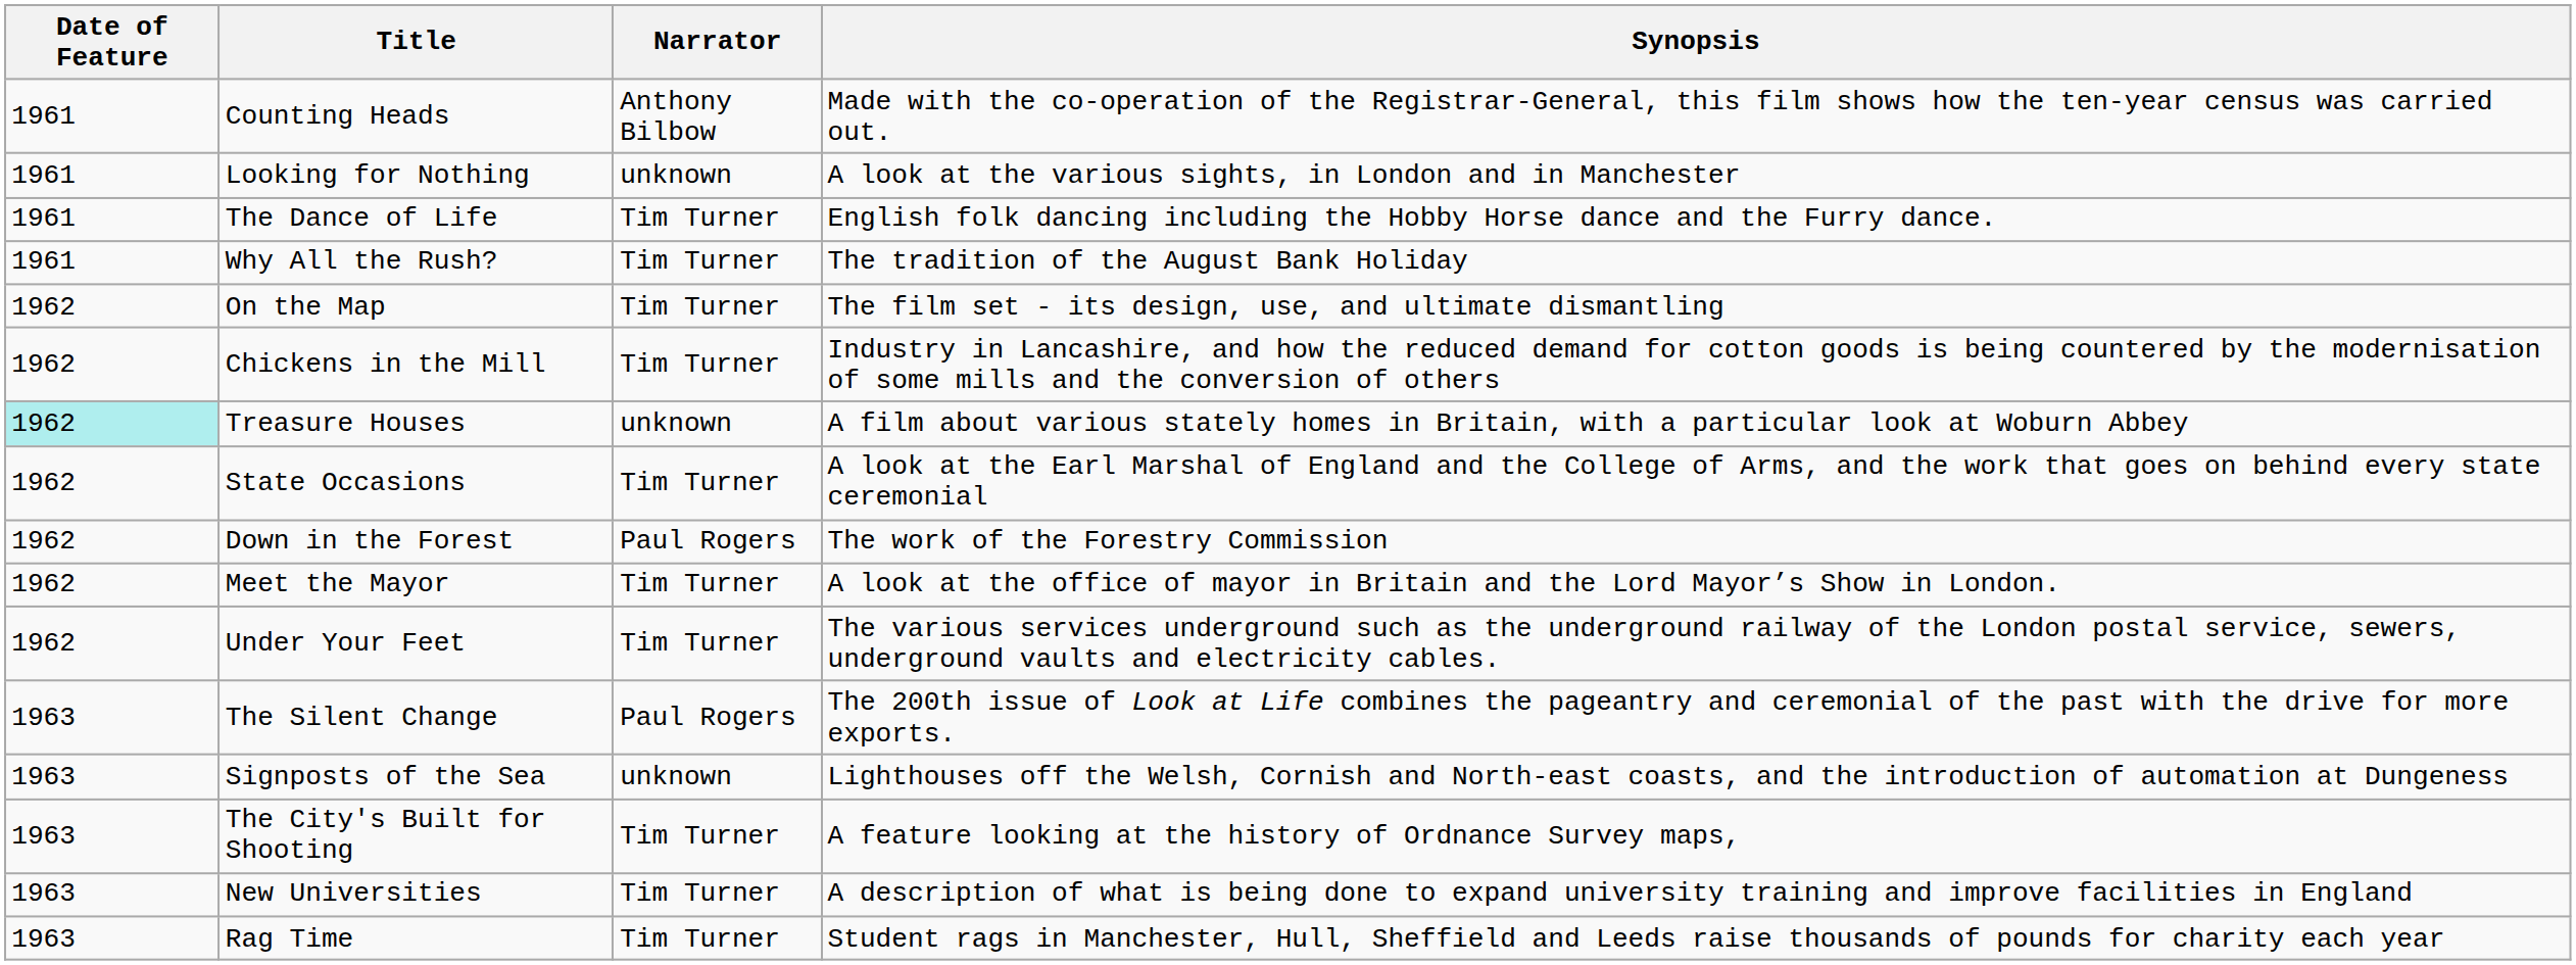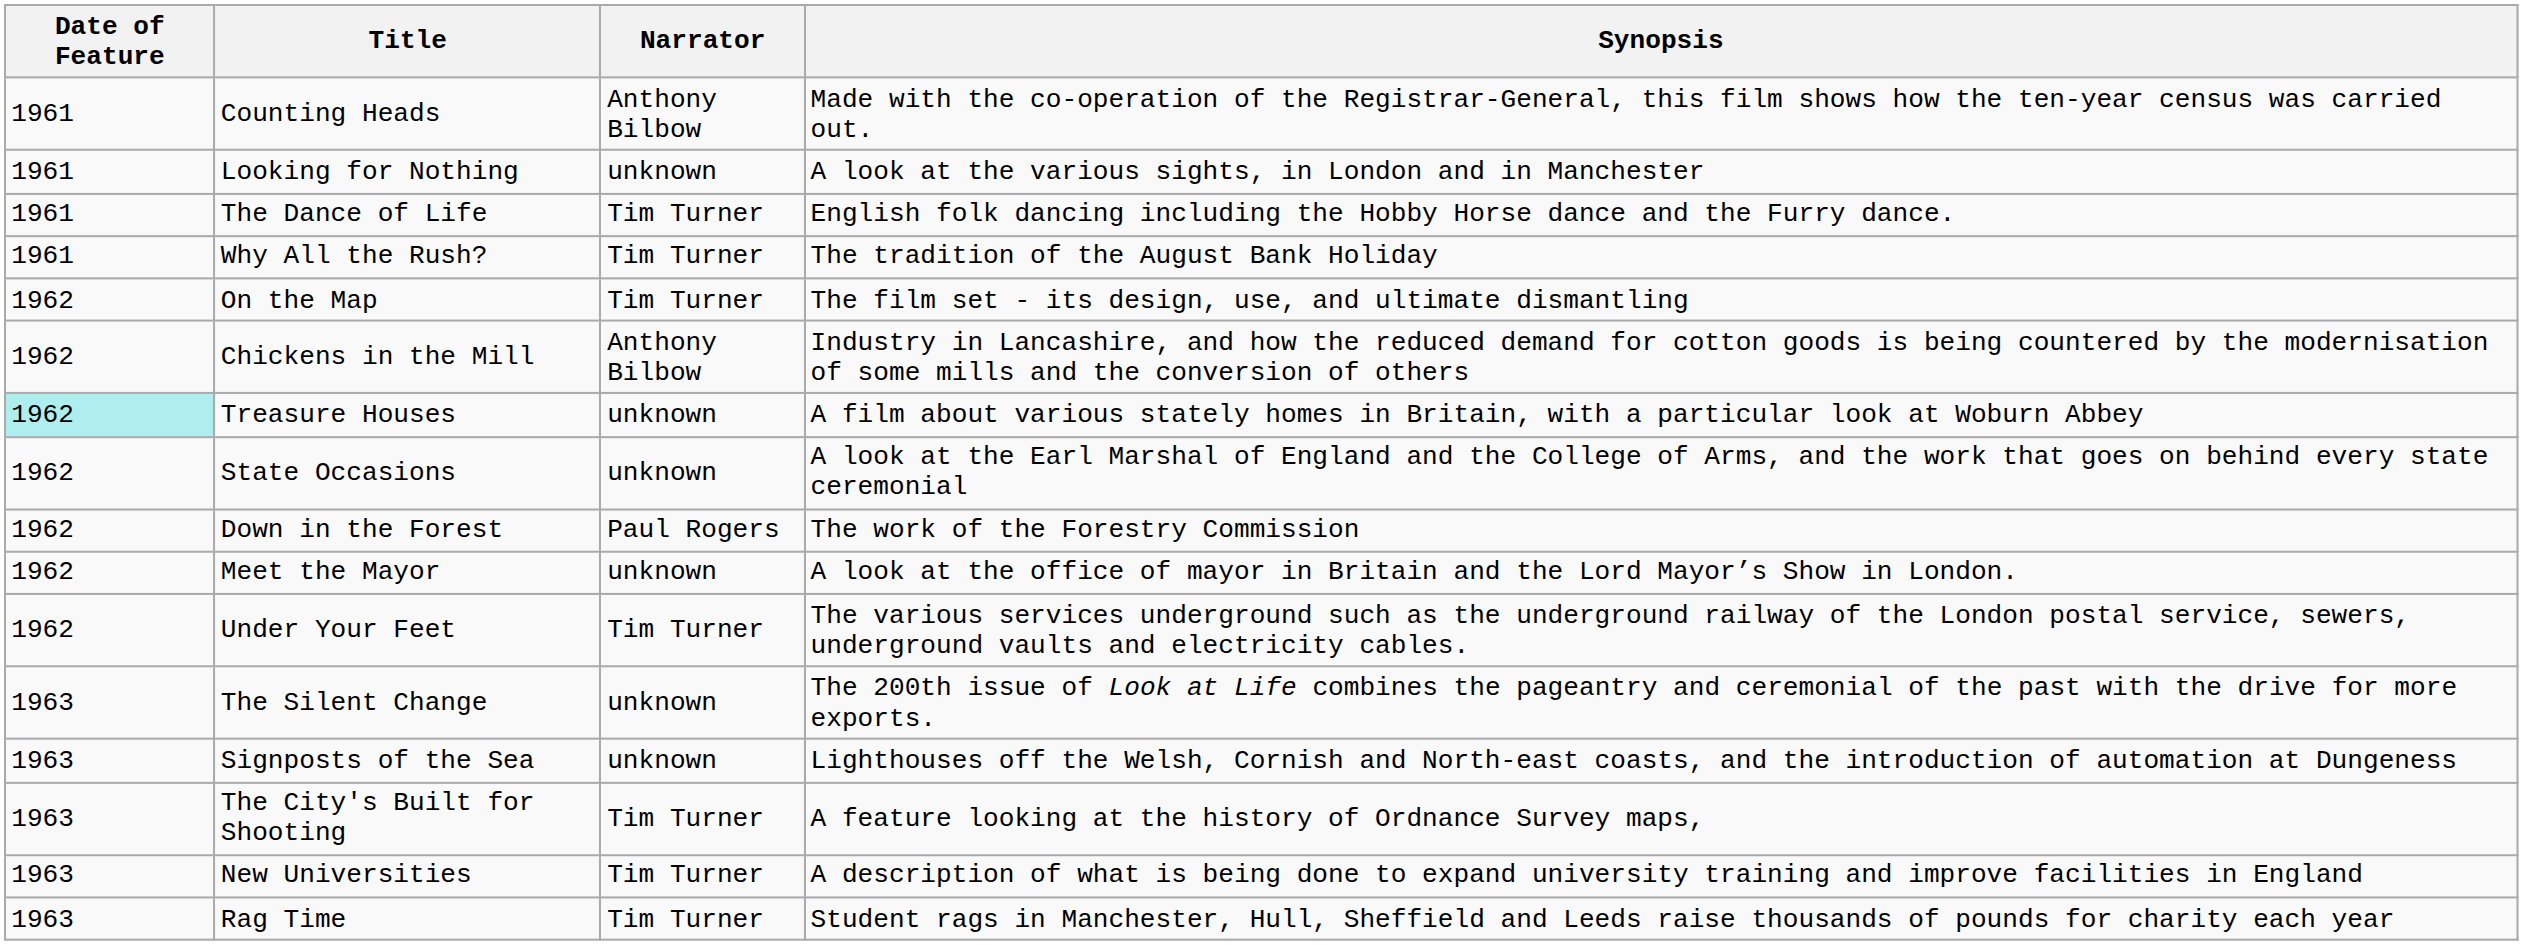 <table class="wikitable">
 <tr>
 <th>Date of Feature</th>
 <th>Title</th>
 <th>Narrator</th>
 <th>Synopsis</th>
 </tr>
 <tr>
 <td>1961</td>
 <td>Counting Heads</td>
 <td>Anthony Bilbow</td>
 <td>Made with the co-operation of the Registrar-General, this film shows how the ten-year census was carried out.</td>
 </tr>
 <tr>
 <td>1961</td>
 <td>Looking for Nothing</td>
 <td>unknown</td>
 <td>A look at the various sights, in London and in Manchester</td>
 </tr>
 <tr>
 <td>1961</td>
 <td>The Dance of Life</td>
 <td>Tim Turner</td>
 <td>English folk dancing including the Hobby Horse dance and the Furry dance.</td>
 </tr>
 <tr>
 <td>1961</td>
 <td>Why All the Rush?</td>
 <td>Tim Turner</td>
 <td>The tradition of the August Bank Holiday</td>
 </tr>
 <tr>
 <td>1962</td>
 <td>On the Map</td>
 <td>Tim Turner</td>
 <td>The film set - its design, use, and ultimate dismantling</td>
 </tr>
 <tr>
 <td>1962</td>
 <td>Chickens in the Mill</td>
-<td>Tim Turner</td>
+<td>Anthony Bilbow</td>
 <td>Industry in Lancashire, and how the reduced demand for cotton goods is being countered by the modernisation of some mills and the conversion of others</td>
 </tr>
 <tr>
 <td style="background: paleturquoise;">1962</td>
 <td>Treasure Houses</td>
 <td>unknown</td>
 <td>A film about various stately homes in Britain, with a particular look at Woburn Abbey</td>
 </tr>
 <tr>
 <td>1962</td>
 <td>State Occasions</td>
-<td>Tim Turner</td>
+<td>unknown</td>
 <td>A look at the Earl Marshal of England and the College of Arms, and the work that goes on behind every state ceremonial</td>
 </tr>
 <tr>
 <td>1962</td>
 <td>Down in the Forest</td>
 <td>Paul Rogers</td>
 <td>The work of the Forestry Commission</td>
 </tr>
 <tr>
 <td>1962</td>
 <td>Meet the Mayor</td>
-<td>Tim Turner</td>
+<td>unknown</td>
 <td>A look at the office of mayor in Britain and the Lord Mayor’s Show in London.</td>
 </tr>
 <tr>
 <td>1962</td>
 <td>Under Your Feet</td>
 <td>Tim Turner</td>
 <td>The various services underground such as the underground railway of the London postal service, sewers, underground vaults and electricity cables.</td>
 </tr>
 <tr>
 <td>1963</td>
 <td>The Silent Change</td>
-<td>Paul Rogers</td>
+<td>unknown</td>
 <td>The 200th issue of <em>Look at Life</em> combines the pageantry and ceremonial of the past with the drive for more exports.</td>
 </tr>
 <tr>
 <td>1963</td>
 <td>Signposts of the Sea</td>
 <td>unknown</td>
 <td>Lighthouses off the Welsh, Cornish and North-east coasts, and the introduction of automation at Dungeness</td>
 </tr>
 <tr>
 <td>1963</td>
 <td>The City's Built for Shooting</td>
 <td>Tim Turner</td>
 <td>A feature looking at the history of Ordnance Survey maps,</td>
 </tr>
 <tr>
 <td>1963</td>
 <td>New Universities</td>
 <td>Tim Turner</td>
 <td>A description of what is being done to expand university training and improve facilities in England</td>
 </tr>
 <tr>
 <td>1963</td>
 <td>Rag Time</td>
 <td>Tim Turner</td>
 <td>Student rags in Manchester, Hull, Sheffield and Leeds raise thousands of pounds for charity each year</td>
 </tr>
 </table>
